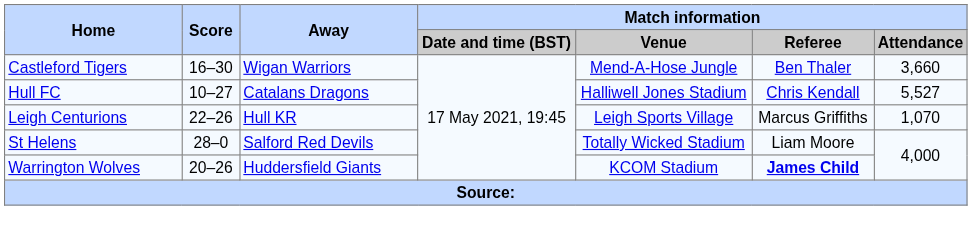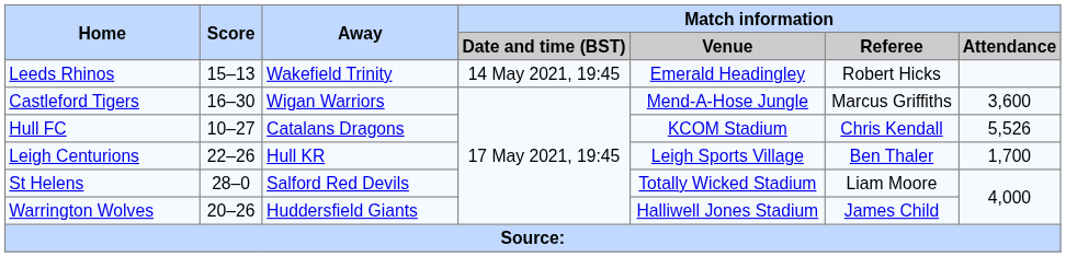 <table border=1 style="border-collapse:collapse; font-size:90%; text-align:center;" cellpadding=3 cellspacing=0 width=100%>
 <tr style="background:#C1D8ff;">
 <th scope="col" rowspan=2 width=19%>Home</th>
 <th scope="col" rowspan=2 width=6%>Score</th>
 <th scope="col" rowspan=2 width=19%>Away</th>
 <th colspan=4>Match information</th>
 </tr>
 <tr style="background:#CCCCCC;">
 <th scope="col" width=17%>Date and time (BST)</th>
 <th scope="col" width=19%>Venue</th>
 <th scope="col" width=13%>Referee</th>
 <th scope="col" width=7%>Attendance</th>
 </tr>
 <tr style="background:#F5FAFF;">
+<td style="text-align:left;"> <a href='#'>Leeds Rhinos</a></td>
+<td>15–13</td>
+<td style="text-align:left;"> <a href='#'>Wakefield Trinity</a></td>
+<td>14 May 2021, 19:45</td>
+<td><a href='#'>Emerald Headingley</a></td>
+<td>Robert Hicks</td>
+<td></td>
+</tr>
+<tr style="background:#F5FAFF;">
 <td style="text-align:left;"> <a href='#'>Castleford Tigers</a></td>
 <td>16–30</td>
 <td style="text-align:left;"> <a href='#'>Wigan Warriors</a></td>
 <td rowspan=5>17 May 2021, 19:45</td>
 <td><a href='#'>Mend-A-Hose Jungle</a></td>
-<td><a href='#'>Ben Thaler</a></td>
-<td>3,660</td>
+<td>Marcus Griffiths</td>
+<td>3,600</td>
 </tr>
 <tr style="background:#F5FAFF;">
 <td style="text-align:left;"> <a href='#'>Hull FC</a></td>
 <td>10–27</td>
 <td style="text-align:left;"> <a href='#'>Catalans Dragons</a></td>
-<td><a href='#'>Halliwell Jones Stadium</a></td>
+<td><a href='#'>KCOM Stadium</a></td>
 <td><a href='#'>Chris Kendall</a></td>
-<td>5,527</td>
+<td>5,526</td>
 </tr>
 <tr style="background:#F5FAFF;">
 <td style="text-align:left;"> <a href='#'>Leigh Centurions</a></td>
 <td>22–26</td>
 <td style="text-align:left;"> <a href='#'>Hull KR</a></td>
 <td><a href='#'>Leigh Sports Village</a></td>
-<td>Marcus Griffiths</td>
-<td>1,070</td>
+<td><a href='#'>Ben Thaler</a></td>
+<td>1,700</td>
 </tr>
 <tr style="background:#F5FAFF;">
 <td style="text-align:left;"> <a href='#'>St Helens</a></td>
 <td>28–0</td>
 <td style="text-align:left;"> <a href='#'>Salford Red Devils</a></td>
 <td><a href='#'>Totally Wicked Stadium</a></td>
 <td>Liam Moore</td>
 <td rowspan=2>4,000</td>
 </tr>
 <tr style="background:#F5FAFF;">
 <td style="text-align:left;"> <a href='#'>Warrington Wolves</a></td>
 <td>20–26</td>
 <td style="text-align:left;"> <a href='#'>Huddersfield Giants</a></td>
-<td><a href='#'>KCOM Stadium</a></td>
-<td><strong><a href='#'>James Child</a></strong></td>
+<td><a href='#'>Halliwell Jones Stadium</a></td>
+<td><a href='#'>James Child</a></td>
 </tr>
 <tr style="background:#c1d8ff;">
 <th colspan=7>Source:</th>
 </tr>
 </table>
